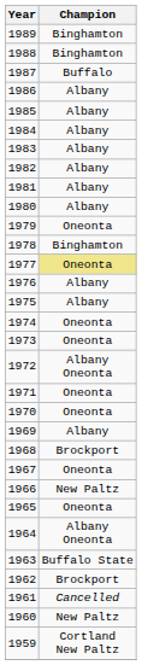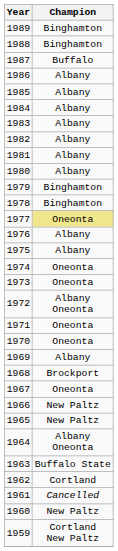 <table class="wikitable" style="text-align:center" cellpadding=2 cellspacing=2>
 <tr>
 <th>Year</th>
 <th>Champion</th>
 </tr>
 <tr>
 <td>1989</td>
 <td>Binghamton</td>
 </tr>
 <tr>
 <td>1988</td>
 <td>Binghamton</td>
 </tr>
 <tr>
 <td>1987</td>
 <td>Buffalo</td>
 </tr>
 <tr>
 <td>1986</td>
 <td>Albany</td>
 </tr>
 <tr>
 <td>1985</td>
 <td>Albany</td>
 </tr>
 <tr>
 <td>1984</td>
 <td>Albany</td>
 </tr>
 <tr>
 <td>1983</td>
 <td>Albany</td>
 </tr>
 <tr>
 <td>1982</td>
 <td>Albany</td>
 </tr>
 <tr>
 <td>1981</td>
 <td>Albany</td>
 </tr>
 <tr>
 <td>1980</td>
 <td>Albany</td>
 </tr>
 <tr>
 <td>1979</td>
-<td>Oneonta</td>
+<td>Binghamton</td>
 </tr>
 <tr>
 <td>1978</td>
 <td>Binghamton</td>
 </tr>
 <tr>
 <td>1977</td>
 <td style="background: khaki;">Oneonta</td>
 </tr>
 <tr>
 <td>1976</td>
 <td>Albany</td>
 </tr>
 <tr>
 <td>1975</td>
 <td>Albany</td>
 </tr>
 <tr>
 <td>1974</td>
 <td>Oneonta</td>
 </tr>
 <tr>
 <td>1973</td>
 <td>Oneonta</td>
 </tr>
 <tr>
 <td>1972</td>
 <td>Albany<br>Oneonta</td>
 </tr>
 <tr>
 <td>1971</td>
 <td>Oneonta</td>
 </tr>
 <tr>
 <td>1970</td>
 <td>Oneonta</td>
 </tr>
 <tr>
 <td>1969</td>
 <td>Albany</td>
 </tr>
 <tr>
 <td>1968</td>
 <td>Brockport</td>
 </tr>
 <tr>
 <td>1967</td>
 <td>Oneonta</td>
 </tr>
 <tr>
 <td>1966</td>
 <td>New Paltz</td>
 </tr>
 <tr>
 <td>1965</td>
-<td>Oneonta</td>
+<td>New Paltz</td>
 </tr>
 <tr>
 <td>1964</td>
 <td>Albany<br>Oneonta</td>
 </tr>
 <tr>
 <td>1963</td>
 <td>Buffalo State</td>
 </tr>
 <tr>
 <td>1962</td>
-<td>Brockport</td>
+<td>Cortland</td>
 </tr>
 <tr>
 <td>1961</td>
 <td><em>Cancelled</em></td>
 </tr>
 <tr>
 <td>1960</td>
 <td>New Paltz</td>
 </tr>
 <tr>
 <td>1959</td>
 <td>Cortland<br>New Paltz</td>
 </tr>
 <tr>
 </tr>
 </table>
